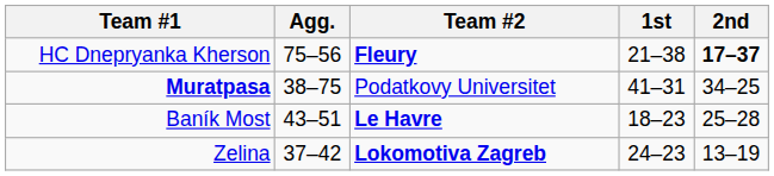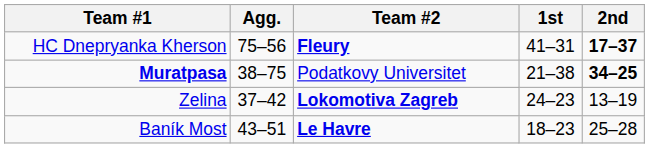 <table class=wikitable style="text-align:center">
 <tr>
 <th width=200>Team #1</th>
 <th width=50>Agg.</th>
 <th width=200>Team #2</th>
 <th width=50>1st</th>
 <th width=50>2nd</th>
 </tr>
 <tr>
 <td align=right><a href='#'>HC Dnepryanka Kherson</a> </td>
 <td>75–56</td>
 <td align=left> <strong><a href='#'>Fleury</a></strong></td>
-<td align=center>21–38</td>
+<td align=center>41–31</td>
 <td align=center><strong>17–37</strong></td>
 </tr>
 <tr>
 <td align=right><strong><a href='#'>Muratpasa</a></strong> </td>
 <td>38–75</td>
 <td align=left> <a href='#'>Podatkovy Universitet</a></td>
-<td align=center>41–31</td>
-<td align=center>34–25</td>
+<td align=center>21–38</td>
+<td align=center><strong>34–25</strong></td>
+</tr>
+<tr>
+<td align=right><a href='#'>Zelina</a> </td>
+<td>37–42</td>
+<td align=left> <strong><a href='#'>Lokomotiva Zagreb</a></strong></td>
+<td align=center>24–23</td>
+<td align=center>13–19</td>
 </tr>
 <tr>
 <td align=right><a href='#'>Baník Most</a> </td>
 <td>43–51</td>
 <td align=left> <strong><a href='#'>Le Havre</a></strong></td>
 <td align=center>18–23</td>
 <td align=center>25–28</td>
 </tr>
-<tr>
-<td align=right><a href='#'>Zelina</a> </td>
-<td>37–42</td>
-<td align=left> <strong><a href='#'>Lokomotiva Zagreb</a></strong></td>
-<td align=center>24–23</td>
-<td align=center>13–19</td>
-</tr>
 </table>
